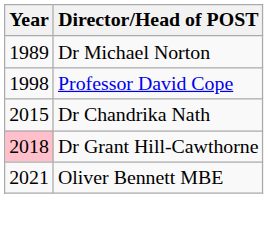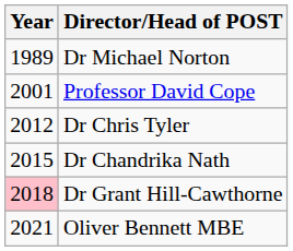 <table class="wikitable">
 <tr>
 <th>Year</th>
 <th>Director/Head of POST</th>
 </tr>
 <tr>
 <td>1989</td>
 <td>Dr Michael Norton</td>
 </tr>
 <tr>
-<td>1998</td>
+<td>2001</td>
 <td><a href='#'>Professor David Cope</a></td>
+</tr>
+<tr>
+<td>2012</td>
+<td>Dr Chris Tyler</td>
 </tr>
 <tr>
 <td>2015</td>
 <td>Dr Chandrika Nath</td>
 </tr>
 <tr>
 <td style="background: pink;">2018</td>
 <td>Dr Grant Hill-Cawthorne</td>
 </tr>
 <tr>
 <td>2021</td>
 <td>Oliver Bennett MBE</td>
 </tr>
 </table>
